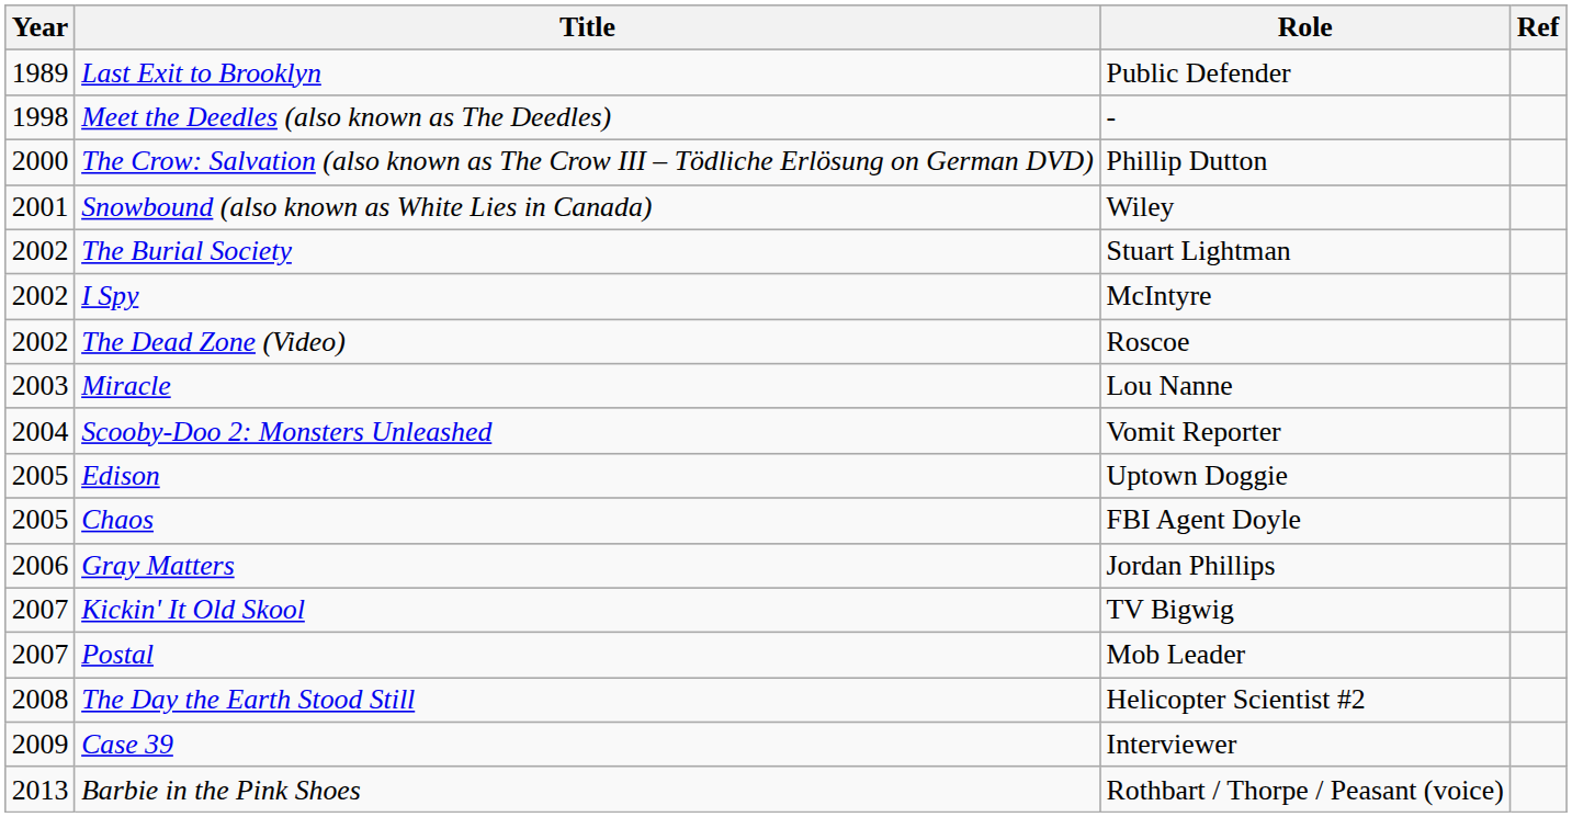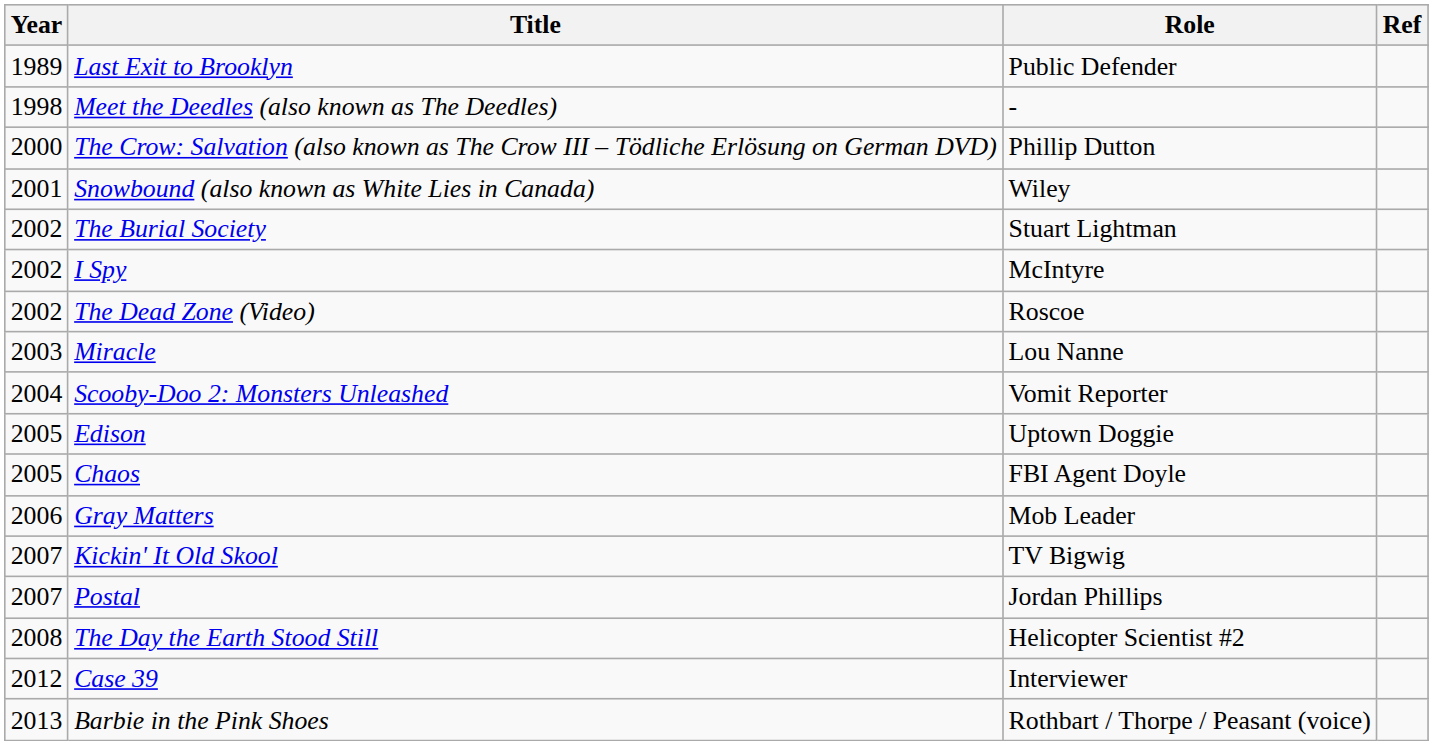 <table class="wikitable">
 <tr>
 <th>Year</th>
 <th>Title</th>
 <th>Role</th>
 <th>Ref</th>
 </tr>
 <tr>
 <td>1989</td>
 <td><a href='#'><em>Last Exit to Brooklyn</em></a></td>
 <td>Public Defender</td>
 <td></td>
 </tr>
 <tr>
 <td>1998</td>
 <td><em><a href='#'>Meet the Deedles</a> (also known as The Deedles)</em></td>
 <td>-</td>
 <td></td>
 </tr>
 <tr>
 <td>2000</td>
 <td><em><a href='#'>The Crow: Salvation</a> (also known as The Crow III – Tödliche Erlösung on German DVD)</em></td>
 <td>Phillip Dutton</td>
 <td></td>
 </tr>
 <tr>
 <td>2001</td>
 <td><em><a href='#'>Snowbound</a> (also known as White Lies in Canada)</em></td>
 <td>Wiley</td>
 <td></td>
 </tr>
 <tr>
 <td>2002</td>
 <td><em><a href='#'>The Burial Society</a></em></td>
 <td>Stuart Lightman</td>
 <td></td>
 </tr>
 <tr>
 <td>2002</td>
 <td><a href='#'><em>I Spy</em></a></td>
 <td>McIntyre</td>
 <td></td>
 </tr>
 <tr>
 <td>2002</td>
 <td><em><a href='#'>The Dead Zone</a> (Video)</em></td>
 <td>Roscoe</td>
 <td></td>
 </tr>
 <tr>
 <td>2003</td>
 <td><a href='#'><em>Miracle</em></a></td>
 <td>Lou Nanne</td>
 <td></td>
 </tr>
 <tr>
 <td>2004</td>
 <td><em><a href='#'>Scooby-Doo 2: Monsters Unleashed</a></em></td>
 <td>Vomit Reporter</td>
 <td></td>
 </tr>
 <tr>
 <td>2005</td>
 <td><a href='#'><em>Edison</em></a></td>
 <td>Uptown Doggie</td>
 <td></td>
 </tr>
 <tr>
 <td>2005</td>
 <td><a href='#'><em>Chaos</em></a></td>
 <td>FBI Agent Doyle</td>
 <td></td>
 </tr>
 <tr>
 <td>2006</td>
 <td><a href='#'><em>Gray Matters</em></a></td>
-<td>Jordan Phillips</td>
+<td>Mob Leader</td>
 <td></td>
 </tr>
 <tr>
 <td>2007</td>
 <td><em><a href='#'>Kickin' It Old Skool</a></em></td>
 <td>TV Bigwig</td>
 <td></td>
 </tr>
 <tr>
 <td>2007</td>
 <td><a href='#'><em>Postal</em></a></td>
-<td>Mob Leader</td>
+<td>Jordan Phillips</td>
 <td></td>
 </tr>
 <tr>
 <td>2008</td>
 <td><a href='#'><em>The Day the Earth Stood Still</em></a></td>
 <td>Helicopter Scientist #2</td>
 <td></td>
 </tr>
 <tr>
-<td>2009</td>
+<td>2012</td>
 <td><em><a href='#'>Case 39</a></em></td>
 <td>Interviewer</td>
 <td></td>
 </tr>
 <tr>
 <td>2013</td>
 <td><em>Barbie in the Pink Shoes</em></td>
 <td>Rothbart / Thorpe / Peasant (voice)</td>
 <td></td>
 </tr>
 </table>
